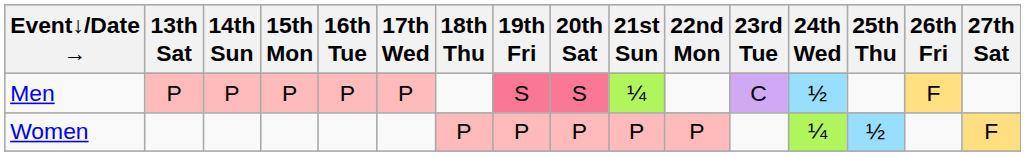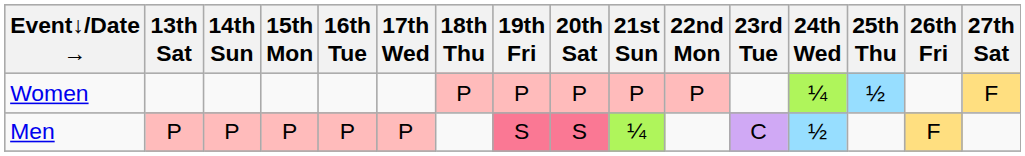 <table class="wikitable" style="margin:0.5em auto; font-size:90%; line-height:1.25em; text-align:center">
 <tr>
 <th>Event↓/Date →</th>
 <th>13th<br>Sat</th>
 <th>14th<br>Sun</th>
 <th>15th<br>Mon</th>
 <th>16th<br>Tue</th>
 <th>17th<br>Wed</th>
 <th>18th<br>Thu</th>
 <th>19th<br>Fri</th>
 <th>20th<br>Sat</th>
 <th>21st<br>Sun</th>
 <th>22nd<br>Mon</th>
 <th>23rd<br>Tue</th>
 <th>24th<br>Wed</th>
 <th>25th<br>Thu</th>
 <th>26th<br>Fri</th>
 <th>27th<br>Sat</th>
 </tr>
 <tr>
+<td style="text-align:left;"><a href='#'>Women</a></td>
+<td></td>
+<td></td>
+<td></td>
+<td></td>
+<td></td>
+<td bgcolor="#FFBBBB">P</td>
+<td bgcolor="#FFBBBB">P</td>
+<td bgcolor="#FFBBBB">P</td>
+<td bgcolor="#FFBBBB">P</td>
+<td bgcolor="#FFBBBB">P</td>
+<td></td>
+<td bgcolor="#AFF55B">¼</td>
+<td bgcolor="#97DEFF">½</td>
+<td></td>
+<td bgcolor="#FFDF80">F</td>
+</tr>
+<tr>
 <td style="text-align:left;"><a href='#'>Men</a></td>
 <td bgcolor="#FFBBBB">P</td>
 <td bgcolor="#FFBBBB">P</td>
 <td bgcolor="#FFBBBB">P</td>
 <td bgcolor="#FFBBBB">P</td>
 <td bgcolor="#FFBBBB">P</td>
 <td></td>
 <td bgcolor="#FA7894">S</td>
 <td bgcolor="#FA7894">S</td>
 <td bgcolor="#AFF55B">¼</td>
 <td></td>
 <td bgcolor="#D0A9F5">C</td>
 <td bgcolor="#97DEFF">½</td>
 <td></td>
 <td bgcolor="#FFDF80">F</td>
 <td></td>
 </tr>
-<tr>
-<td style="text-align:left;"><a href='#'>Women</a></td>
-<td></td>
-<td></td>
-<td></td>
-<td></td>
-<td></td>
-<td bgcolor="#FFBBBB">P</td>
-<td bgcolor="#FFBBBB">P</td>
-<td bgcolor="#FFBBBB">P</td>
-<td bgcolor="#FFBBBB">P</td>
-<td bgcolor="#FFBBBB">P</td>
-<td></td>
-<td bgcolor="#AFF55B">¼</td>
-<td bgcolor="#97DEFF">½</td>
-<td></td>
-<td bgcolor="#FFDF80">F</td>
-</tr>
 </table>
